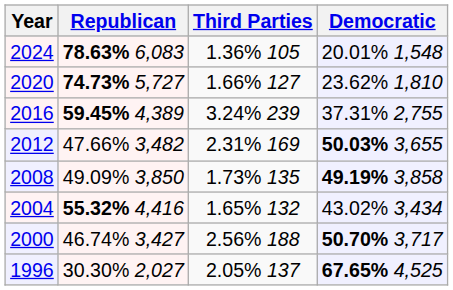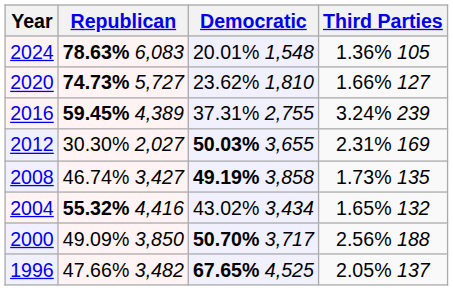 <table class="wikitable" style="float:right; font-size:95%;">
 <tr bgcolor=lightgrey>
 <th>Year</th>
 <th><a href='#'>Republican</a></th>
+<th><a href='#'>Democratic</a></th>
 <th><a href='#'>Third Parties</a></th>
-<th><a href='#'>Democratic</a></th>
 </tr>
 <tr>
 <td align="center" bgcolor="#fff3f3"><a href='#'>2024</a></td>
 <td align="center" bgcolor="#fff3f3"><strong>78.63%</strong> <em>6,083</em></td>
+<td align="center" bgcolor="#f0f0ff">20.01% <em>1,548</em></td>
 <td align="center">1.36% <em>105</em></td>
-<td align="center" bgcolor="#f0f0ff">20.01% <em>1,548</em></td>
 </tr>
 <tr>
 <td align="center" bgcolor="#fff3f3"><a href='#'>2020</a></td>
 <td align="center" bgcolor="#fff3f3"><strong>74.73%</strong> <em>5,727</em></td>
+<td align="center" bgcolor="#f0f0ff">23.62% <em>1,810</em></td>
 <td align="center">1.66% <em>127</em></td>
-<td align="center" bgcolor="#f0f0ff">23.62% <em>1,810</em></td>
 </tr>
 <tr>
 <td align="center" bgcolor="#fff3f3"><a href='#'>2016</a></td>
 <td align="center" bgcolor="#fff3f3"><strong>59.45%</strong> <em>4,389</em></td>
+<td align="center" bgcolor="#f0f0ff">37.31% <em>2,755</em></td>
 <td align="center">3.24% <em>239</em></td>
-<td align="center" bgcolor="#f0f0ff">37.31% <em>2,755</em></td>
 </tr>
 <tr>
 <td align="center" bgcolor="#f0f0ff"><a href='#'>2012</a></td>
-<td align="center" bgcolor="#fff3f3">47.66% <em>3,482</em></td>
+<td align="center" bgcolor="#fff3f3">30.30% <em>2,027</em></td>
+<td align="center" bgcolor="#f0f0ff"><strong>50.03%</strong> <em>3,655</em></td>
 <td align="center">2.31% <em>169</em></td>
-<td align="center" bgcolor="#f0f0ff"><strong>50.03%</strong> <em>3,655</em></td>
 </tr>
 <tr>
 <td align="center" bgcolor="#f0f0ff"><a href='#'>2008</a></td>
-<td align="center" bgcolor="#fff3f3">49.09% <em>3,850</em></td>
+<td align="center" bgcolor="#fff3f3">46.74% <em>3,427</em></td>
+<td align="center" bgcolor="#f0f0ff"><strong>49.19%</strong> <em>3,858</em></td>
 <td align="center">1.73% <em>135</em></td>
-<td align="center" bgcolor="#f0f0ff"><strong>49.19%</strong> <em>3,858</em></td>
 </tr>
 <tr>
 <td align="center" bgcolor="#fff3f3"><a href='#'>2004</a></td>
 <td align="center" bgcolor="#fff3f3"><strong>55.32%</strong> <em>4,416</em></td>
+<td align="center" bgcolor="#f0f0ff">43.02% <em>3,434</em></td>
 <td align="center">1.65% <em>132</em></td>
-<td align="center" bgcolor="#f0f0ff">43.02% <em>3,434</em></td>
 </tr>
 <tr>
 <td align="center" bgcolor="#f0f0ff"><a href='#'>2000</a></td>
-<td align="center" bgcolor="#fff3f3">46.74% <em>3,427</em></td>
+<td align="center" bgcolor="#fff3f3">49.09% <em>3,850</em></td>
+<td align="center" bgcolor="#f0f0ff"><strong>50.70%</strong> <em>3,717</em></td>
 <td align="center">2.56% <em>188</em></td>
-<td align="center" bgcolor="#f0f0ff"><strong>50.70%</strong> <em>3,717</em></td>
 </tr>
 <tr>
 <td align="center" bgcolor="#f0f0ff"><a href='#'>1996</a></td>
-<td align="center" bgcolor="#fff3f3">30.30% <em>2,027</em></td>
+<td align="center" bgcolor="#fff3f3">47.66% <em>3,482</em></td>
+<td align="center" bgcolor="#f0f0ff"><strong>67.65%</strong> <em>4,525</em></td>
 <td align="center">2.05% <em>137</em></td>
-<td align="center" bgcolor="#f0f0ff"><strong>67.65%</strong> <em>4,525</em></td>
 </tr>
 </table>
